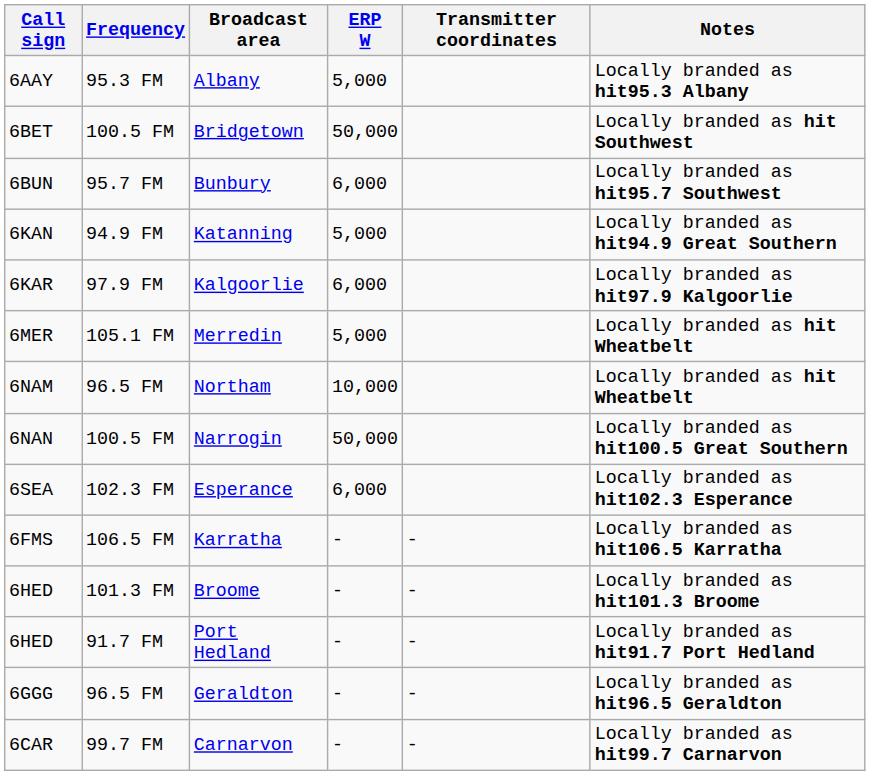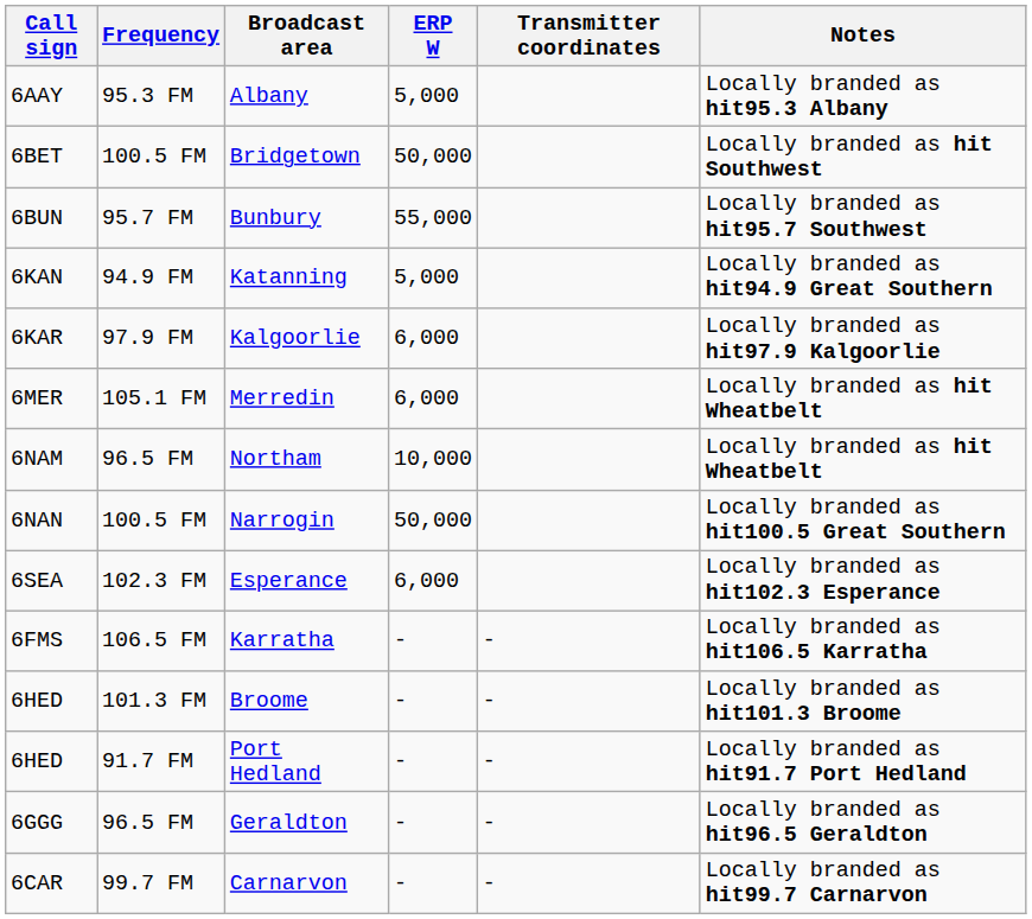 <table class="wikitable sortable">
 <tr>
 <th><a href='#'>Call sign</a></th>
 <th data-sort-type="number"><a href='#'>Frequency</a></th>
 <th>Broadcast area</th>
 <th data-sort-type="number"><a href='#'>ERP</a><br><a href='#'>W</a></th>
 <th class="unsortable">Transmitter coordinates</th>
 <th class="unsortable">Notes</th>
 </tr>
 <tr>
 <td>6AAY</td>
 <td>95.3 FM</td>
 <td><a href='#'>Albany</a></td>
 <td>5,000</td>
 <td></td>
 <td>Locally branded as <strong>hit95.3 Albany</strong></td>
 </tr>
 <tr>
 <td>6BET</td>
 <td>100.5 FM</td>
 <td><a href='#'>Bridgetown</a></td>
 <td>50,000</td>
 <td></td>
 <td>Locally branded as <strong>hit Southwest</strong></td>
 </tr>
 <tr>
 <td>6BUN</td>
 <td>95.7 FM</td>
 <td><a href='#'>Bunbury</a></td>
-<td>6,000</td>
+<td>55,000</td>
 <td></td>
 <td>Locally branded as <strong>hit95.7 Southwest</strong></td>
 </tr>
 <tr>
 <td>6KAN</td>
 <td>94.9 FM</td>
 <td><a href='#'>Katanning</a></td>
 <td>5,000</td>
 <td></td>
 <td>Locally branded as <strong>hit94.9 Great Southern</strong></td>
 </tr>
 <tr>
 <td>6KAR</td>
 <td>97.9 FM</td>
 <td><a href='#'>Kalgoorlie</a></td>
 <td>6,000</td>
 <td></td>
 <td>Locally branded as <strong>hit97.9 Kalgoorlie</strong></td>
 </tr>
 <tr>
 <td>6MER</td>
 <td>105.1 FM</td>
 <td><a href='#'>Merredin</a></td>
-<td>5,000</td>
+<td>6,000</td>
 <td></td>
 <td>Locally branded as <strong>hit Wheatbelt</strong></td>
 </tr>
 <tr>
 <td>6NAM</td>
 <td>96.5 FM</td>
 <td><a href='#'>Northam</a></td>
 <td>10,000</td>
 <td></td>
 <td>Locally branded as <strong>hit Wheatbelt</strong></td>
 </tr>
 <tr>
 <td>6NAN</td>
 <td>100.5 FM</td>
 <td><a href='#'>Narrogin</a></td>
 <td>50,000</td>
 <td></td>
 <td>Locally branded as <strong>hit100.5 Great Southern</strong></td>
 </tr>
 <tr>
 <td>6SEA</td>
 <td>102.3 FM</td>
 <td><a href='#'>Esperance</a></td>
 <td>6,000</td>
 <td></td>
 <td>Locally branded as <strong>hit102.3 Esperance</strong></td>
 </tr>
 <tr>
 <td>6FMS</td>
 <td>106.5 FM</td>
 <td><a href='#'>Karratha</a></td>
 <td>-</td>
 <td>-</td>
 <td>Locally branded as <strong>hit106.5 Karratha</strong></td>
 </tr>
 <tr>
 <td>6HED</td>
 <td>101.3 FM</td>
 <td><a href='#'>Broome</a></td>
 <td>-</td>
 <td>-</td>
 <td>Locally branded as <strong>hit101.3 Broome</strong></td>
 </tr>
 <tr>
 <td>6HED</td>
 <td>91.7 FM</td>
 <td><a href='#'>Port Hedland</a></td>
 <td>-</td>
 <td>-</td>
 <td>Locally branded as <strong>hit91.7 Port Hedland</strong></td>
 </tr>
 <tr>
 <td>6GGG</td>
 <td>96.5 FM</td>
 <td><a href='#'>Geraldton</a></td>
 <td>-</td>
 <td>-</td>
 <td>Locally branded as <strong>hit96.5 Geraldton</strong></td>
 </tr>
 <tr>
 <td>6CAR</td>
 <td>99.7 FM</td>
 <td><a href='#'>Carnarvon</a></td>
 <td>-</td>
 <td>-</td>
 <td>Locally branded as <strong>hit99.7 Carnarvon</strong></td>
 </tr>
 </table>
